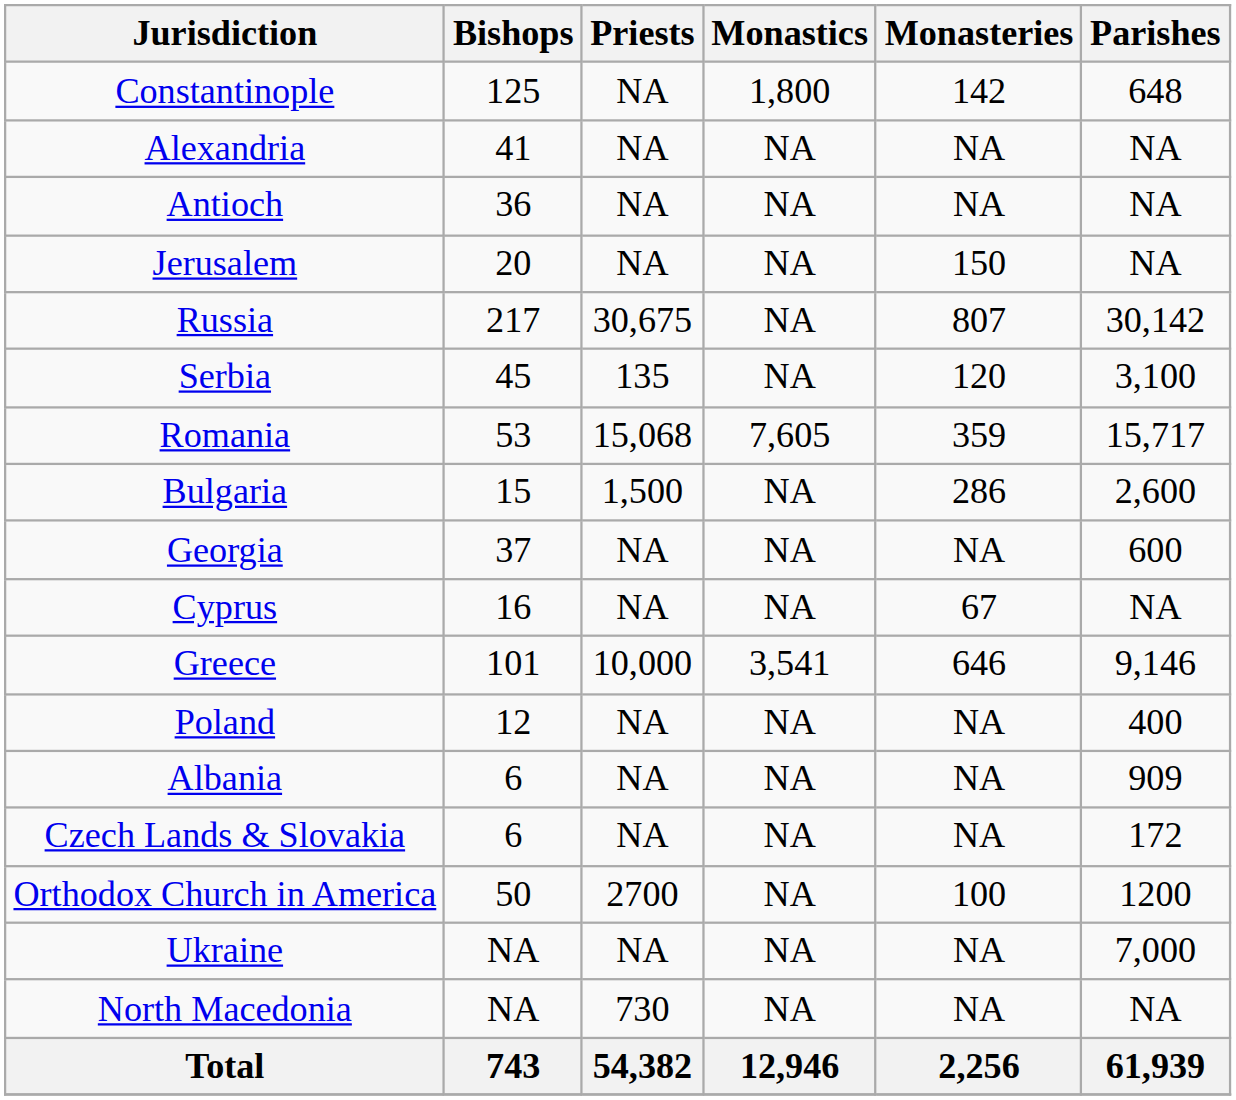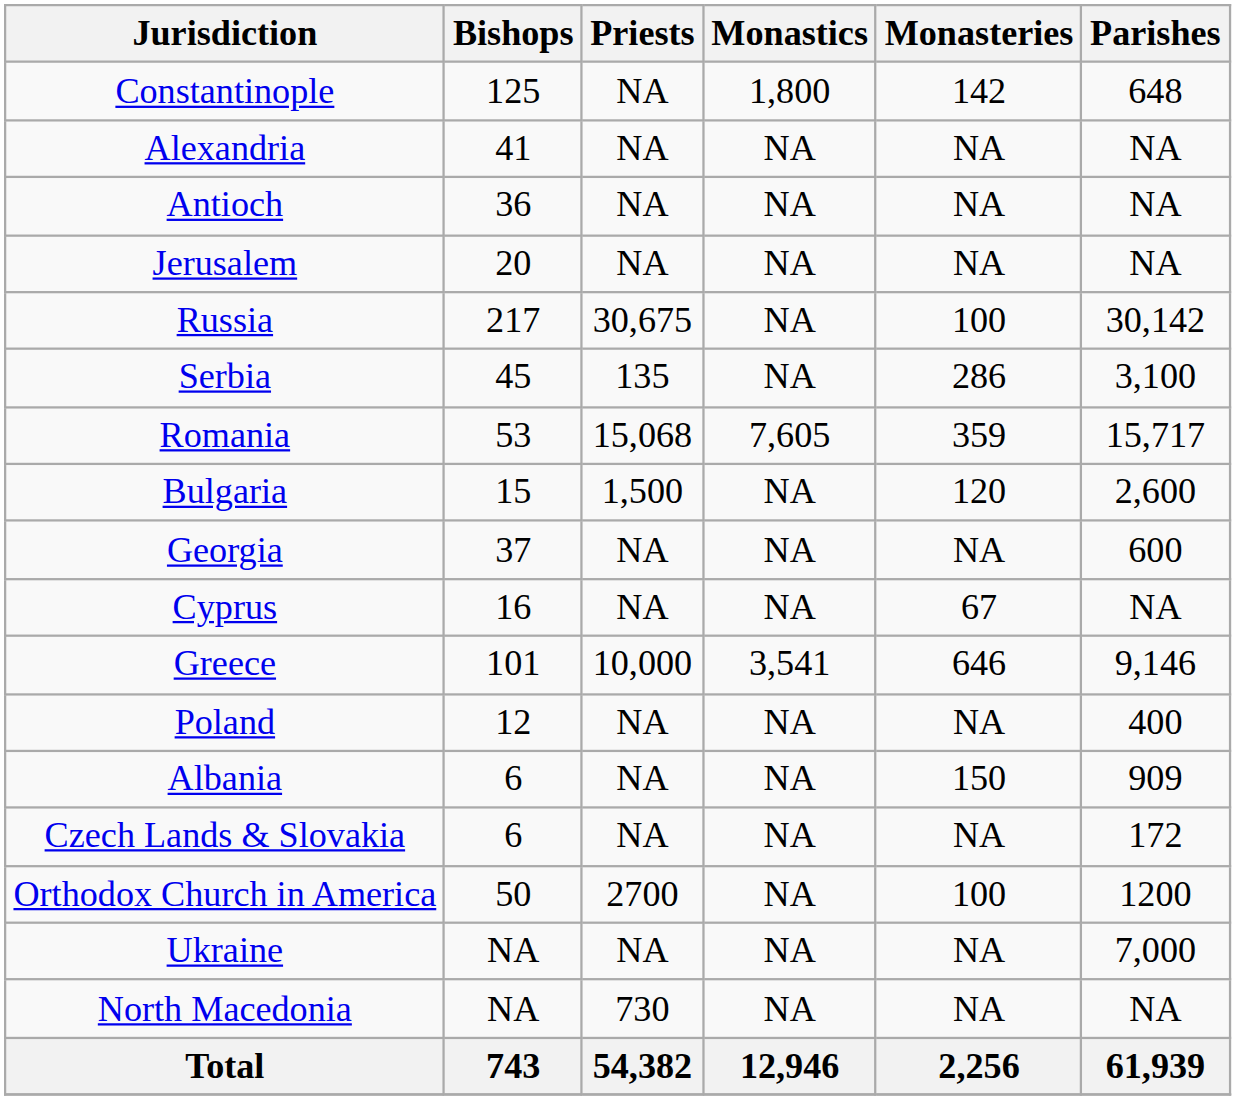 <table class="wikitable sortable" style="text-align:center;">
 <tr>
 <th>Jurisdiction</th>
 <th data-sort-type="number">Bishops</th>
 <th data-sort-type="number">Priests</th>
 <th data-sort-type="number">Monastics</th>
 <th data-sort-type="number">Monasteries</th>
 <th data-sort-type="number">Parishes</th>
 </tr>
 <tr>
 <td><a href='#'>Constantinople</a></td>
 <td>125</td>
 <td>NA</td>
 <td>1,800</td>
 <td>142</td>
 <td>648</td>
 </tr>
 <tr>
 <td><a href='#'>Alexandria</a></td>
 <td>41</td>
 <td>NA</td>
 <td>NA</td>
 <td>NA</td>
 <td>NA</td>
 </tr>
 <tr>
 <td><a href='#'>Antioch</a></td>
 <td>36</td>
 <td>NA</td>
 <td>NA</td>
 <td>NA</td>
 <td>NA</td>
 </tr>
 <tr>
 <td><a href='#'>Jerusalem</a></td>
 <td>20</td>
 <td>NA</td>
 <td>NA</td>
-<td>150</td>
+<td>NA</td>
 <td>NA</td>
 </tr>
 <tr>
 <td><a href='#'>Russia</a></td>
 <td>217</td>
 <td>30,675</td>
 <td>NA</td>
-<td>807</td>
+<td>100</td>
 <td>30,142</td>
 </tr>
 <tr>
 <td><a href='#'>Serbia</a></td>
 <td>45</td>
 <td>135</td>
 <td>NA</td>
-<td>120</td>
+<td>286</td>
 <td>3,100</td>
 </tr>
 <tr>
 <td><a href='#'>Romania</a></td>
 <td>53</td>
 <td>15,068</td>
 <td>7,605</td>
 <td>359</td>
 <td>15,717</td>
 </tr>
 <tr>
 <td><a href='#'>Bulgaria</a></td>
 <td>15</td>
 <td>1,500</td>
 <td>NA</td>
-<td>286</td>
+<td>120</td>
 <td>2,600</td>
 </tr>
 <tr>
 <td><a href='#'>Georgia</a></td>
 <td>37</td>
 <td>NA</td>
 <td>NA</td>
 <td>NA</td>
 <td>600</td>
 </tr>
 <tr>
 <td><a href='#'>Cyprus</a></td>
 <td>16</td>
 <td>NA</td>
 <td>NA</td>
 <td>67</td>
 <td>NA</td>
 </tr>
 <tr>
 <td><a href='#'>Greece</a></td>
 <td>101</td>
 <td>10,000</td>
 <td>3,541</td>
 <td>646</td>
 <td>9,146</td>
 </tr>
 <tr>
 <td><a href='#'>Poland</a></td>
 <td>12</td>
 <td>NA</td>
 <td>NA</td>
 <td>NA</td>
 <td>400</td>
 </tr>
 <tr>
 <td><a href='#'>Albania</a></td>
 <td>6</td>
 <td>NA</td>
 <td>NA</td>
-<td>NA</td>
+<td>150</td>
 <td>909</td>
 </tr>
 <tr>
 <td><a href='#'>Czech Lands & Slovakia</a></td>
 <td>6</td>
 <td>NA</td>
 <td>NA</td>
 <td>NA</td>
 <td>172</td>
 </tr>
 <tr>
 <td><a href='#'>Orthodox Church in America</a></td>
 <td>50</td>
 <td>2700</td>
 <td>NA</td>
 <td>100</td>
 <td>1200</td>
 </tr>
 <tr>
 <td><a href='#'>Ukraine</a></td>
 <td>NA</td>
 <td>NA</td>
 <td>NA</td>
 <td>NA</td>
 <td>7,000</td>
 </tr>
 <tr>
 <td><a href='#'>North Macedonia</a></td>
 <td>NA</td>
 <td>730</td>
 <td>NA</td>
 <td>NA</td>
 <td>NA</td>
 </tr>
 <tr>
 <th>Total</th>
 <th>743</th>
 <th>54,382</th>
 <th>12,946</th>
 <th>2,256</th>
 <th>61,939</th>
 </tr>
 <tr>
 </tr>
 </table>
